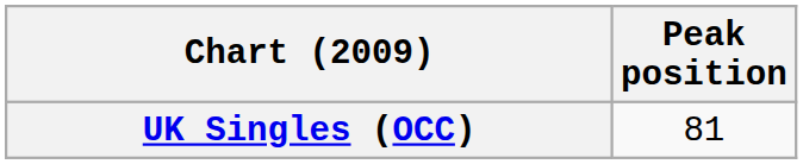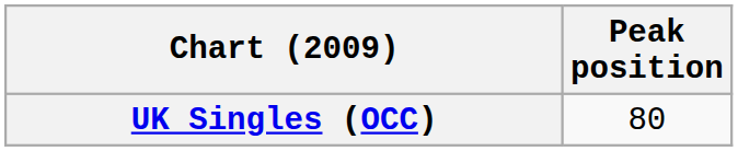 <table class="wikitable sortable plainrowheaders">
 <tr>
 <th style="width:17em;">Chart (2009)</th>
 <th>Peak<br>position</th>
 </tr>
 <tr>
 <th scope="row"><a href='#'>UK Singles</a> (<a href='#'>OCC</a>)</th>
-<td align="center">81</td>
+<td align="center">80</td>
 </tr>
 </table>
